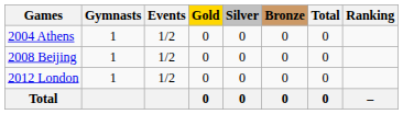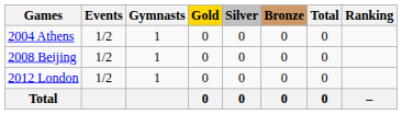 <table class="wikitable sortable" style="text-align:center">
 <tr>
 <th>Games</th>
+<th>Events</th>
 <th>Gymnasts</th>
-<th>Events</th>
 <th style="background-color:gold;">Gold</th>
 <th style="background-color:silver;">Silver</th>
 <th style="background-color:#c96;">Bronze</th>
 <th>Total</th>
 <th>Ranking</th>
 </tr>
 <tr>
 <td align=left><a href='#'>2004 Athens</a></td>
+<td>1/2</td>
 <td>1</td>
-<td>1/2</td>
 <td>0</td>
 <td>0</td>
 <td>0</td>
 <td>0</td>
 <td></td>
 </tr>
 <tr>
 <td align=left><a href='#'>2008 Beijing</a></td>
+<td>1/2</td>
 <td>1</td>
-<td>1/2</td>
 <td>0</td>
 <td>0</td>
 <td>0</td>
 <td>0</td>
 <td></td>
 </tr>
 <tr>
 <td align=left><a href='#'>2012 London</a></td>
+<td>1/2</td>
 <td>1</td>
-<td>1/2</td>
 <td>0</td>
 <td>0</td>
 <td>0</td>
 <td>0</td>
 <td></td>
 </tr>
 <tr>
 <th>Total</th>
 <th></th>
 <th></th>
 <th>0</th>
 <th>0</th>
 <th>0</th>
 <th>0</th>
 <th>–</th>
 </tr>
 </table>
